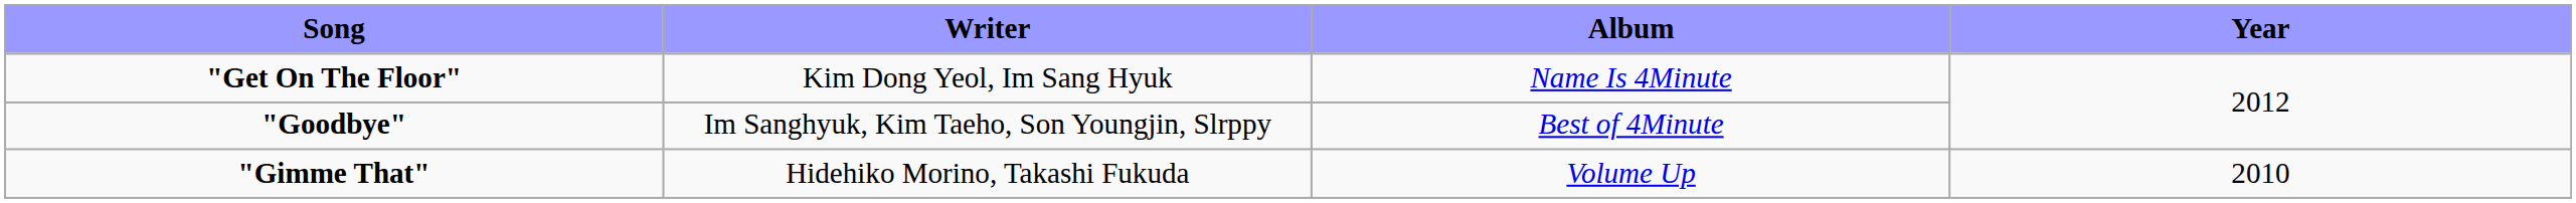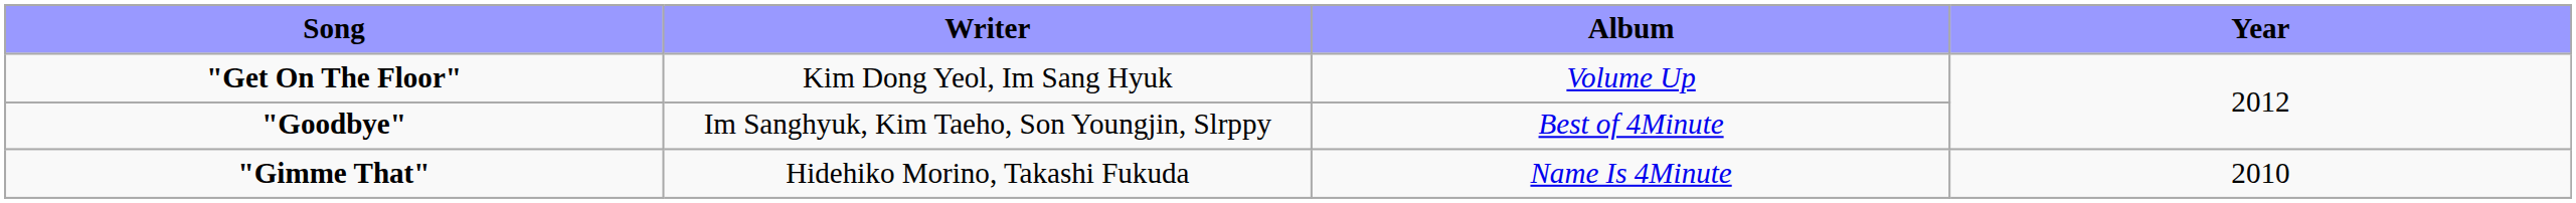 <table class="wikitable" style="margin:0.5em auto; clear:both; font-size:.9em; text-align:center; width:100%">
 <tr>
 <th width="500" style="background: #99F;">Song</th>
 <th width="500" style="background: #99F;">Writer</th>
 <th width="500" style="background: #99F;">Album</th>
 <th width="500" style="background: #99F;">Year</th>
 </tr>
 <tr>
 <td><strong>"Get On The Floor"</strong></td>
 <td>Kim Dong Yeol, Im Sang Hyuk</td>
-<td><em><a href='#'>Name Is 4Minute</a></em></td>
+<td><em><a href='#'>Volume Up</a></em></td>
 <td rowspan="2">2012</td>
 </tr>
 <tr>
 <td><strong>"Goodbye"</strong></td>
 <td>Im Sanghyuk, Kim Taeho, Son Youngjin, Slrppy</td>
 <td><em><a href='#'>Best of 4Minute</a></em></td>
 </tr>
 <tr>
 <td><strong>"Gimme That"</strong></td>
 <td>Hidehiko Morino, Takashi Fukuda</td>
-<td><em><a href='#'>Volume Up</a></em></td>
+<td><em><a href='#'>Name Is 4Minute</a></em></td>
 <td>2010</td>
 </tr>
 </table>
